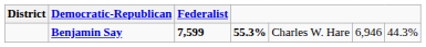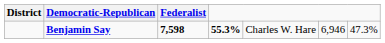 <table class=wikitable>
 <tr>
 <th>District</th>
 <th><a href='#'>Democratic-Republican</a></th>
 <th><a href='#'>Federalist</a></th>
 </tr>
 <tr>
 <td></td>
 <td><strong><a href='#'>Benjamin Say</a></strong></td>
-<td><strong>7,599</strong></td>
+<td><strong>7,598</strong></td>
 <td><strong>55.3%</strong></td>
 <td>Charles W. Hare</td>
 <td>6,946</td>
-<td>44.3%</td>
+<td>47.3%</td>
 </tr>
 </table>
